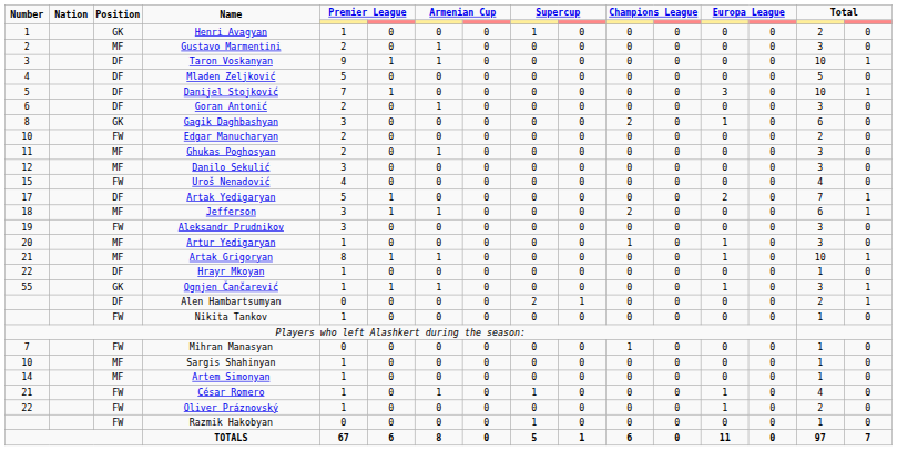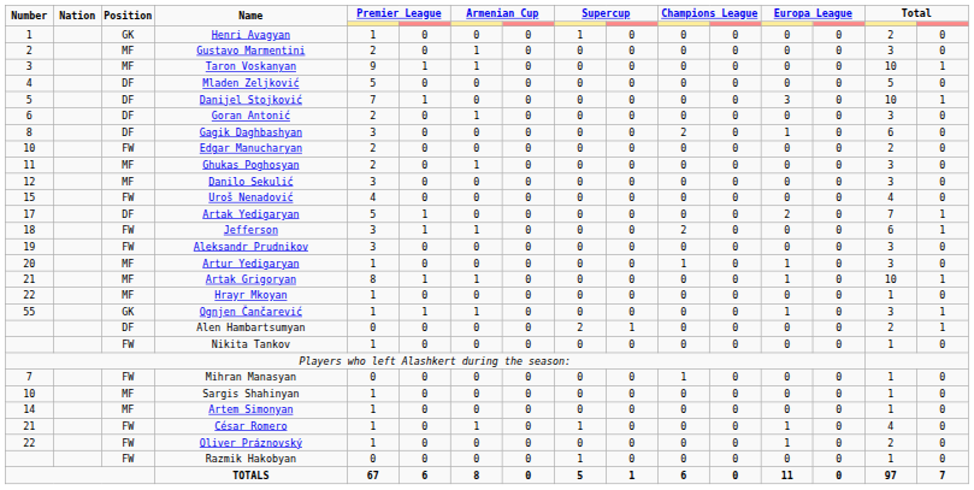 <table class="wikitable" style="text-align:center;">
 <tr>
 <td rowspan="2"  style="width:5%; text-align:center;"><strong>Number</strong></td>
 <td rowspan="2"  style="width:5%; text-align:center;"><strong>Nation</strong></td>
 <td rowspan="2"  style="width:5%; text-align:center;"><strong>Position</strong></td>
 <td rowspan="2"  style="width:20%; text-align:center;"><strong>Name</strong></td>
 <td colspan="2" style="text-align:center;"><strong><a href='#'>Premier League</a></strong></td>
 <td colspan="2" style="text-align:center;"><strong><a href='#'>Armenian Cup</a></strong></td>
 <td colspan="2" style="text-align:center;"><strong><a href='#'>Supercup</a></strong></td>
 <td colspan="2" style="text-align:center;"><strong><a href='#'>Champions League</a></strong></td>
 <td colspan="2" style="text-align:center;"><strong><a href='#'>Europa League</a></strong></td>
 <td colspan="2" style="text-align:center;"><strong>Total</strong></td>
 </tr>
 <tr>
 <th style="width:60px; background:#fe9;"></th>
 <th style="width:60px; background:#ff8888;"></th>
 <th style="width:60px; background:#fe9;"></th>
 <th style="width:60px; background:#ff8888;"></th>
 <th style="width:60px; background:#fe9;"></th>
 <th style="width:60px; background:#ff8888;"></th>
 <th style="width:60px; background:#fe9;"></th>
 <th style="width:60px; background:#ff8888;"></th>
 <th style="width:60px; background:#fe9;"></th>
 <th style="width:60px; background:#ff8888;"></th>
 <th style="width:60px; background:#fe9;"></th>
 <th style="width:60px; background:#ff8888;"></th>
 </tr>
 <tr>
 <td>1</td>
 <td></td>
 <td>GK</td>
 <td><a href='#'>Henri Avagyan</a></td>
 <td>1</td>
 <td>0</td>
 <td>0</td>
 <td>0</td>
 <td>1</td>
 <td>0</td>
 <td>0</td>
 <td>0</td>
 <td>0</td>
 <td>0</td>
 <td>2</td>
 <td>0</td>
 </tr>
 <tr>
 <td>2</td>
 <td></td>
 <td>MF</td>
 <td><a href='#'>Gustavo Marmentini</a></td>
 <td>2</td>
 <td>0</td>
 <td>1</td>
 <td>0</td>
 <td>0</td>
 <td>0</td>
 <td>0</td>
 <td>0</td>
 <td>0</td>
 <td>0</td>
 <td>3</td>
 <td>0</td>
 </tr>
 <tr>
 <td>3</td>
 <td></td>
-<td>DF</td>
+<td>MF</td>
 <td><a href='#'>Taron Voskanyan</a></td>
 <td>9</td>
 <td>1</td>
 <td>1</td>
 <td>0</td>
 <td>0</td>
 <td>0</td>
 <td>0</td>
 <td>0</td>
 <td>0</td>
 <td>0</td>
 <td>10</td>
 <td>1</td>
 </tr>
 <tr>
 <td>4</td>
 <td></td>
 <td>DF</td>
 <td><a href='#'>Mladen Zeljković</a></td>
 <td>5</td>
 <td>0</td>
 <td>0</td>
 <td>0</td>
 <td>0</td>
 <td>0</td>
 <td>0</td>
 <td>0</td>
 <td>0</td>
 <td>0</td>
 <td>5</td>
 <td>0</td>
 </tr>
 <tr>
 <td>5</td>
 <td></td>
 <td>DF</td>
 <td><a href='#'>Danijel Stojković</a></td>
 <td>7</td>
 <td>1</td>
 <td>0</td>
 <td>0</td>
 <td>0</td>
 <td>0</td>
 <td>0</td>
 <td>0</td>
 <td>3</td>
 <td>0</td>
 <td>10</td>
 <td>1</td>
 </tr>
 <tr>
 <td>6</td>
 <td></td>
 <td>DF</td>
 <td><a href='#'>Goran Antonić</a></td>
 <td>2</td>
 <td>0</td>
 <td>1</td>
 <td>0</td>
 <td>0</td>
 <td>0</td>
 <td>0</td>
 <td>0</td>
 <td>0</td>
 <td>0</td>
 <td>3</td>
 <td>0</td>
 </tr>
 <tr>
 <td>8</td>
 <td></td>
-<td>GK</td>
+<td>DF</td>
 <td><a href='#'>Gagik Daghbashyan</a></td>
 <td>3</td>
 <td>0</td>
 <td>0</td>
 <td>0</td>
 <td>0</td>
 <td>0</td>
 <td>2</td>
 <td>0</td>
 <td>1</td>
 <td>0</td>
 <td>6</td>
 <td>0</td>
 </tr>
 <tr>
 <td>10</td>
 <td></td>
 <td>FW</td>
 <td><a href='#'>Edgar Manucharyan</a></td>
 <td>2</td>
 <td>0</td>
 <td>0</td>
 <td>0</td>
 <td>0</td>
 <td>0</td>
 <td>0</td>
 <td>0</td>
 <td>0</td>
 <td>0</td>
 <td>2</td>
 <td>0</td>
 </tr>
 <tr>
 <td>11</td>
 <td></td>
 <td>MF</td>
 <td><a href='#'>Ghukas Poghosyan</a></td>
 <td>2</td>
 <td>0</td>
 <td>1</td>
 <td>0</td>
 <td>0</td>
 <td>0</td>
 <td>0</td>
 <td>0</td>
 <td>0</td>
 <td>0</td>
 <td>3</td>
 <td>0</td>
 </tr>
 <tr>
 <td>12</td>
 <td></td>
 <td>MF</td>
 <td><a href='#'>Danilo Sekulić</a></td>
 <td>3</td>
 <td>0</td>
 <td>0</td>
 <td>0</td>
 <td>0</td>
 <td>0</td>
 <td>0</td>
 <td>0</td>
 <td>0</td>
 <td>0</td>
 <td>3</td>
 <td>0</td>
 </tr>
 <tr>
 <td>15</td>
 <td></td>
 <td>FW</td>
 <td><a href='#'>Uroš Nenadović</a></td>
 <td>4</td>
 <td>0</td>
 <td>0</td>
 <td>0</td>
 <td>0</td>
 <td>0</td>
 <td>0</td>
 <td>0</td>
 <td>0</td>
 <td>0</td>
 <td>4</td>
 <td>0</td>
 </tr>
 <tr>
 <td>17</td>
 <td></td>
 <td>DF</td>
 <td><a href='#'>Artak Yedigaryan</a></td>
 <td>5</td>
 <td>1</td>
 <td>0</td>
 <td>0</td>
 <td>0</td>
 <td>0</td>
 <td>0</td>
 <td>0</td>
 <td>2</td>
 <td>0</td>
 <td>7</td>
 <td>1</td>
 </tr>
 <tr>
 <td>18</td>
 <td></td>
-<td>MF</td>
+<td>FW</td>
 <td><a href='#'>Jefferson</a></td>
 <td>3</td>
 <td>1</td>
 <td>1</td>
 <td>0</td>
 <td>0</td>
 <td>0</td>
 <td>2</td>
 <td>0</td>
 <td>0</td>
 <td>0</td>
 <td>6</td>
 <td>1</td>
 </tr>
 <tr>
 <td>19</td>
 <td></td>
 <td>FW</td>
 <td><a href='#'>Aleksandr Prudnikov</a></td>
 <td>3</td>
 <td>0</td>
 <td>0</td>
 <td>0</td>
 <td>0</td>
 <td>0</td>
 <td>0</td>
 <td>0</td>
 <td>0</td>
 <td>0</td>
 <td>3</td>
 <td>0</td>
 </tr>
 <tr>
 <td>20</td>
 <td></td>
 <td>MF</td>
 <td><a href='#'>Artur Yedigaryan</a></td>
 <td>1</td>
 <td>0</td>
 <td>0</td>
 <td>0</td>
 <td>0</td>
 <td>0</td>
 <td>1</td>
 <td>0</td>
 <td>1</td>
 <td>0</td>
 <td>3</td>
 <td>0</td>
 </tr>
 <tr>
 <td>21</td>
 <td></td>
 <td>MF</td>
 <td><a href='#'>Artak Grigoryan</a></td>
 <td>8</td>
 <td>1</td>
 <td>1</td>
 <td>0</td>
 <td>0</td>
 <td>0</td>
 <td>0</td>
 <td>0</td>
 <td>1</td>
 <td>0</td>
 <td>10</td>
 <td>1</td>
 </tr>
 <tr>
 <td>22</td>
 <td></td>
-<td>DF</td>
+<td>MF</td>
 <td><a href='#'>Hrayr Mkoyan</a></td>
 <td>1</td>
 <td>0</td>
 <td>0</td>
 <td>0</td>
 <td>0</td>
 <td>0</td>
 <td>0</td>
 <td>0</td>
 <td>0</td>
 <td>0</td>
 <td>1</td>
 <td>0</td>
 </tr>
 <tr>
 <td>55</td>
 <td></td>
 <td>GK</td>
 <td><a href='#'>Ognjen Čančarević</a></td>
 <td>1</td>
 <td>1</td>
 <td>1</td>
 <td>0</td>
 <td>0</td>
 <td>0</td>
 <td>0</td>
 <td>0</td>
 <td>1</td>
 <td>0</td>
 <td>3</td>
 <td>1</td>
 </tr>
 <tr>
 <td></td>
 <td></td>
 <td>DF</td>
 <td>Alen Hambartsumyan</td>
 <td>0</td>
 <td>0</td>
 <td>0</td>
 <td>0</td>
 <td>2</td>
 <td>1</td>
 <td>0</td>
 <td>0</td>
 <td>0</td>
 <td>0</td>
 <td>2</td>
 <td>1</td>
 </tr>
 <tr>
 <td></td>
 <td></td>
 <td>FW</td>
 <td>Nikita Tankov</td>
 <td>1</td>
 <td>0</td>
 <td>0</td>
 <td>0</td>
 <td>0</td>
 <td>0</td>
 <td>0</td>
 <td>0</td>
 <td>0</td>
 <td>0</td>
 <td>1</td>
 <td>0</td>
 </tr>
 <tr>
 <td colspan="14"><em>Players who left Alashkert during the season:</em></td>
 </tr>
 <tr>
 <td>7</td>
 <td></td>
 <td>FW</td>
 <td>Mihran Manasyan</td>
 <td>0</td>
 <td>0</td>
 <td>0</td>
 <td>0</td>
 <td>0</td>
 <td>0</td>
 <td>1</td>
 <td>0</td>
 <td>0</td>
 <td>0</td>
 <td>1</td>
 <td>0</td>
 </tr>
 <tr>
 <td>10</td>
 <td></td>
 <td>MF</td>
 <td>Sargis Shahinyan</td>
 <td>1</td>
 <td>0</td>
 <td>0</td>
 <td>0</td>
 <td>0</td>
 <td>0</td>
 <td>0</td>
 <td>0</td>
 <td>0</td>
 <td>0</td>
 <td>1</td>
 <td>0</td>
 </tr>
 <tr>
 <td>14</td>
 <td></td>
 <td>MF</td>
 <td><a href='#'>Artem Simonyan</a></td>
 <td>1</td>
 <td>0</td>
 <td>0</td>
 <td>0</td>
 <td>0</td>
 <td>0</td>
 <td>0</td>
 <td>0</td>
 <td>0</td>
 <td>0</td>
 <td>1</td>
 <td>0</td>
 </tr>
 <tr>
 <td>21</td>
 <td></td>
 <td>FW</td>
 <td><a href='#'>César Romero</a></td>
 <td>1</td>
 <td>0</td>
 <td>1</td>
 <td>0</td>
 <td>1</td>
 <td>0</td>
 <td>0</td>
 <td>0</td>
 <td>1</td>
 <td>0</td>
 <td>4</td>
 <td>0</td>
 </tr>
 <tr>
 <td>22</td>
 <td></td>
 <td>FW</td>
 <td><a href='#'>Oliver Práznovský</a></td>
 <td>1</td>
 <td>0</td>
 <td>0</td>
 <td>0</td>
 <td>0</td>
 <td>0</td>
 <td>0</td>
 <td>0</td>
 <td>1</td>
 <td>0</td>
 <td>2</td>
 <td>0</td>
 </tr>
 <tr>
 <td></td>
 <td></td>
 <td>FW</td>
 <td>Razmik Hakobyan</td>
 <td>0</td>
 <td>0</td>
 <td>0</td>
 <td>0</td>
 <td>1</td>
 <td>0</td>
 <td>0</td>
 <td>0</td>
 <td>0</td>
 <td>0</td>
 <td>1</td>
 <td>0</td>
 </tr>
 <tr>
 <td colspan="3"></td>
 <td><strong>TOTALS</strong></td>
 <td><strong>67</strong></td>
 <td><strong>6</strong></td>
 <td><strong>8</strong></td>
 <td><strong>0</strong></td>
 <td><strong>5</strong></td>
 <td><strong>1</strong></td>
 <td><strong>6</strong></td>
 <td><strong>0</strong></td>
 <td><strong>11</strong></td>
 <td><strong>0</strong></td>
 <td><strong>97</strong></td>
 <td><strong>7</strong></td>
 </tr>
 </table>
